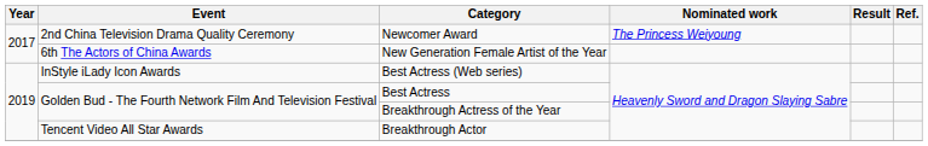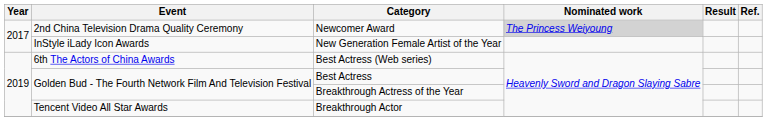 <table class="wikitable">
 <tr>
 <th>Year</th>
 <th>Event</th>
 <th>Category</th>
 <th>Nominated work</th>
 <th>Result</th>
 <th>Ref.</th>
 </tr>
 <tr>
 <td rowspan=2>2017</td>
 <td>2nd China Television Drama Quality Ceremony</td>
 <td>Newcomer Award</td>
-<td><em><a href='#'>The Princess Weiyoung</a></em></td>
+<td style="background: lightgrey;"><em><a href='#'>The Princess Weiyoung</a></em></td>
 <td></td>
 <td></td>
 </tr>
 <tr>
-<td>6th <a href='#'>The Actors of China Awards</a></td>
+<td>InStyle iLady Icon Awards</td>
 <td>New Generation Female Artist of the Year</td>
 <td></td>
 <td></td>
 <td></td>
 </tr>
 <tr>
 <td rowspan=4>2019</td>
-<td>InStyle iLady Icon Awards</td>
+<td>6th <a href='#'>The Actors of China Awards</a></td>
 <td>Best Actress (Web series)</td>
 <td rowspan=4><em><a href='#'>Heavenly Sword and Dragon Slaying Sabre</a></em></td>
 <td></td>
 <td></td>
 </tr>
 <tr>
 <td rowspan=2>Golden Bud - The Fourth Network Film And Television Festival</td>
 <td>Best Actress</td>
 <td></td>
 <td></td>
 </tr>
 <tr>
 <td>Breakthrough Actress of the Year</td>
 <td></td>
 <td></td>
 </tr>
 <tr>
 <td>Tencent Video All Star Awards</td>
 <td>Breakthrough Actor</td>
 <td></td>
 <td></td>
 </tr>
 <tr>
 </tr>
 </table>
